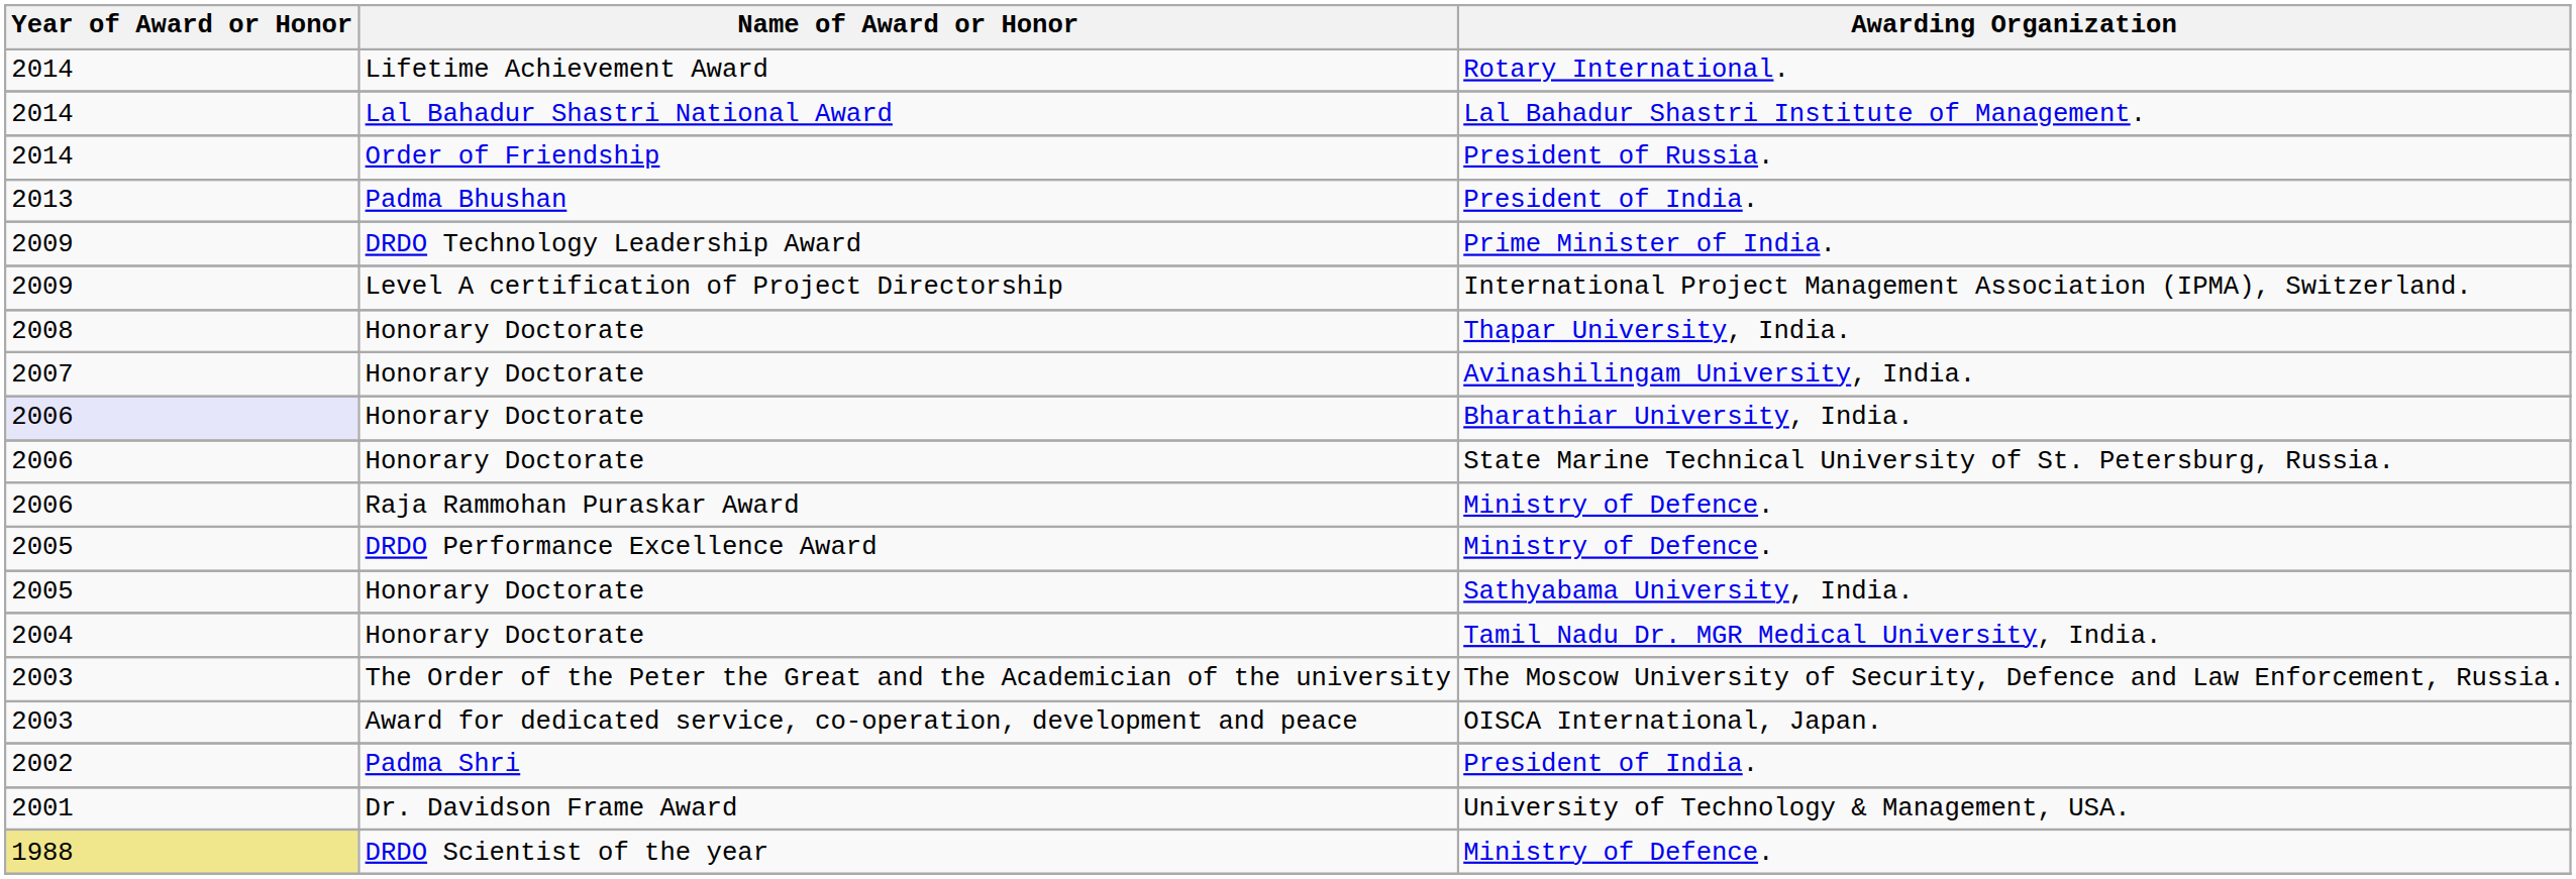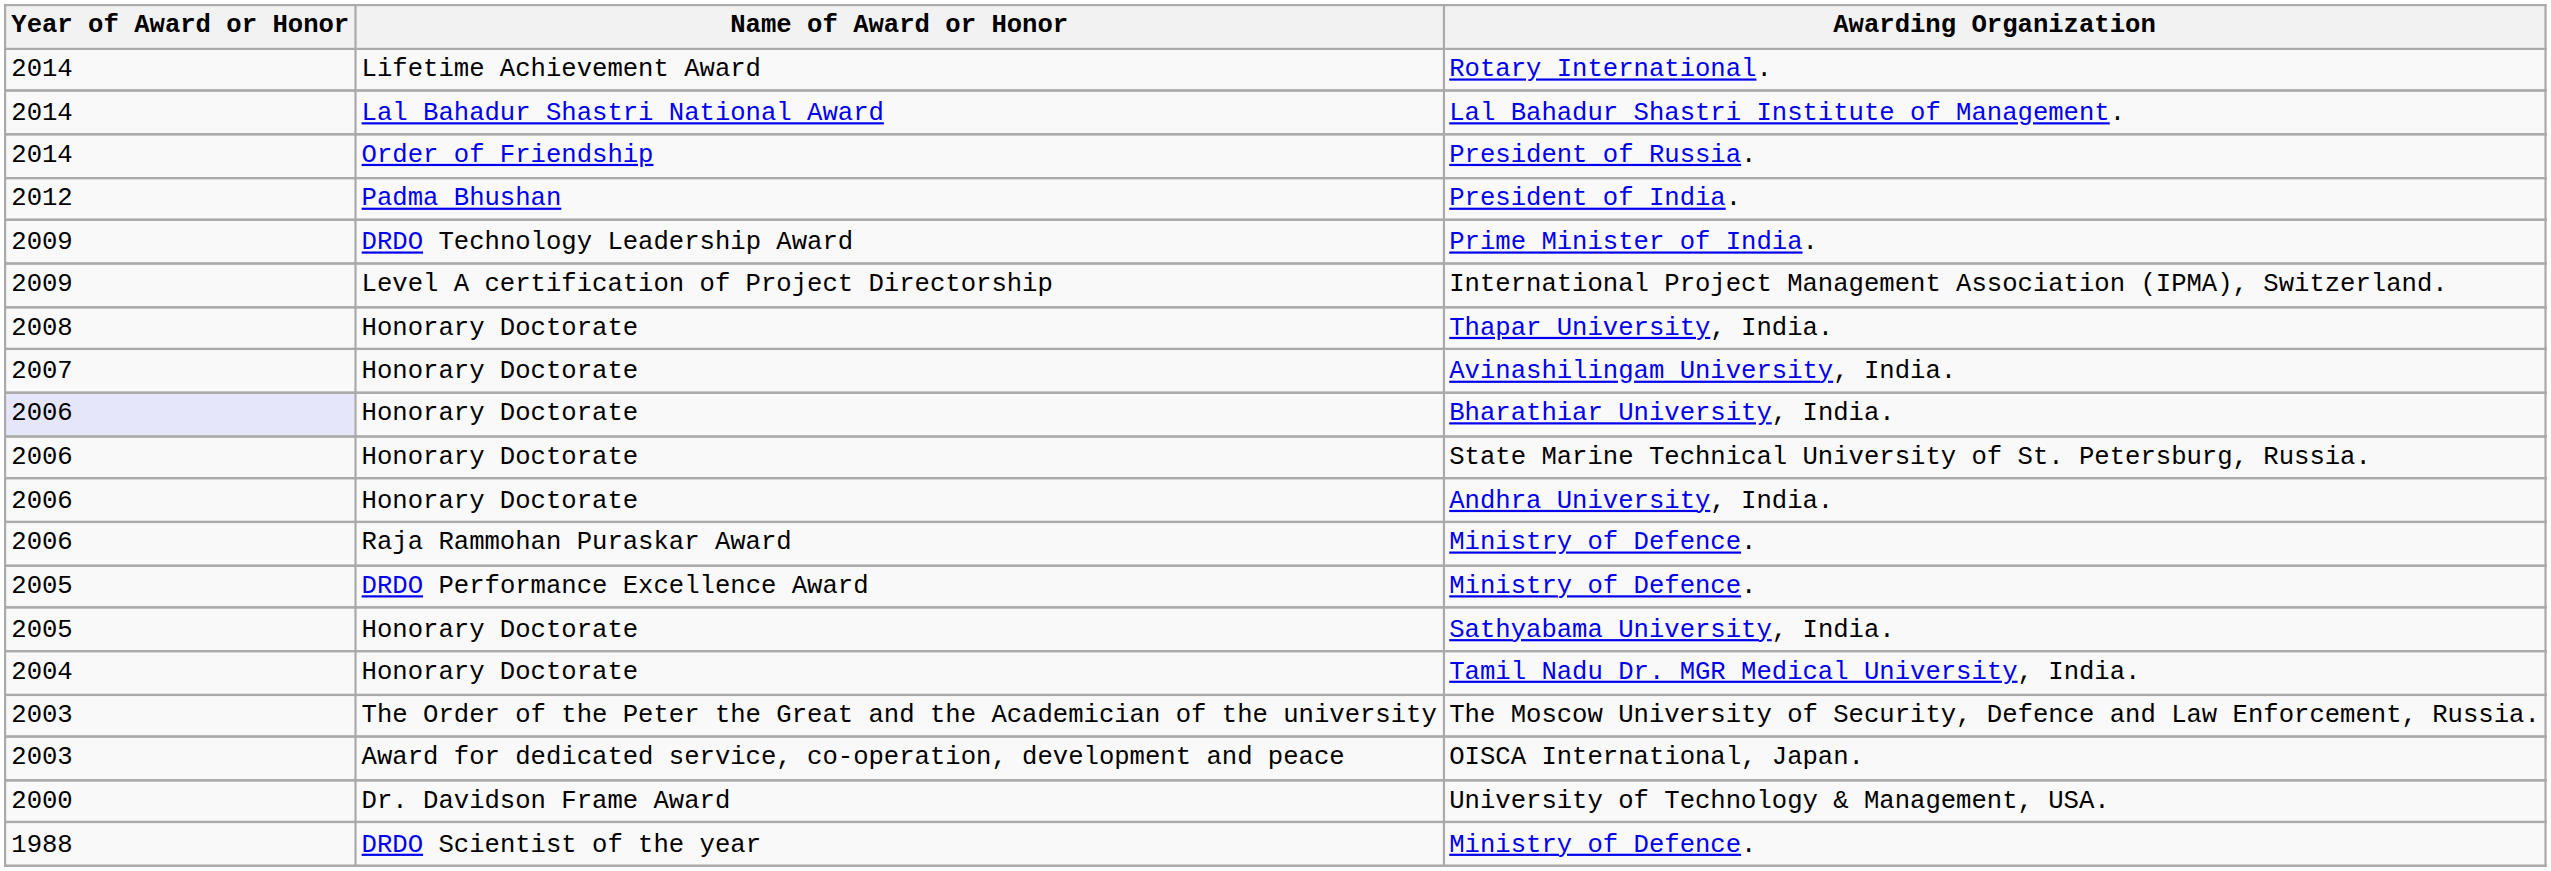 <table class="wikitable" border="1" style="font-size: 90%;">
 <tr>
 <th>Year of Award or Honor</th>
 <th>Name of Award or Honor</th>
 <th>Awarding Organization</th>
 </tr>
 <tr>
 <td>2014</td>
 <td>Lifetime Achievement Award</td>
 <td><a href='#'>Rotary International</a>.</td>
 </tr>
 <tr style="background:#efefef;">
 </tr>
 <tr>
 <td>2014</td>
 <td><a href='#'>Lal Bahadur Shastri National Award</a></td>
 <td><a href='#'>Lal Bahadur Shastri Institute of Management</a>.</td>
 </tr>
 <tr style="background:#efefef;">
 </tr>
 <tr>
 <td>2014</td>
 <td><a href='#'>Order of Friendship</a></td>
 <td><a href='#'>President of Russia</a>.</td>
 </tr>
 <tr style="background:#efefef;">
 </tr>
 <tr>
-<td>2013</td>
+<td>2012</td>
 <td><a href='#'>Padma Bhushan</a></td>
 <td><a href='#'>President of India</a>.</td>
 </tr>
 <tr style="background:#efefef;">
 </tr>
 <tr>
 <td>2009</td>
 <td><a href='#'>DRDO</a> Technology Leadership Award</td>
 <td><a href='#'>Prime Minister of India</a>.</td>
 </tr>
 <tr style="background:#efefef;">
 </tr>
 <tr>
 <td>2009</td>
 <td>Level A certification of Project Directorship</td>
 <td>International Project Management Association (IPMA), Switzerland.</td>
 </tr>
 <tr style="background:#efefef;">
 </tr>
 <tr>
 <td>2008</td>
 <td>Honorary Doctorate</td>
 <td><a href='#'>Thapar University</a>, India.</td>
 </tr>
 <tr style="background:#efefef;">
 </tr>
 <tr>
 <td>2007</td>
 <td>Honorary Doctorate</td>
 <td><a href='#'>Avinashilingam University</a>, India.</td>
 </tr>
 <tr style="background:#efefef;">
 </tr>
 <tr>
 <td style="background: lavender;">2006</td>
 <td>Honorary Doctorate</td>
 <td><a href='#'>Bharathiar University</a>, India.</td>
 </tr>
 <tr style="background:#efefef;">
 </tr>
 <tr>
 <td>2006</td>
 <td>Honorary Doctorate</td>
 <td>State Marine Technical University of St. Petersburg, Russia.</td>
 </tr>
 <tr style="background:#efefef;">
 </tr>
+<tr>
+<td>2006</td>
+<td>Honorary Doctorate</td>
+<td><a href='#'>Andhra University</a>, India.</td>
+</tr>
 <tr style="background:#efefef;">
 </tr>
 <tr>
 <td>2006</td>
 <td>Raja Rammohan Puraskar Award</td>
 <td><a href='#'>Ministry of Defence</a>.</td>
 </tr>
 <tr style="background:#efefef;">
 </tr>
 <tr>
 <td>2005</td>
 <td><a href='#'>DRDO</a> Performance Excellence Award</td>
 <td><a href='#'>Ministry of Defence</a>.</td>
 </tr>
 <tr style="background:#efefef;">
 </tr>
 <tr>
 <td>2005</td>
 <td>Honorary Doctorate</td>
 <td><a href='#'>Sathyabama University</a>, India.</td>
 </tr>
 <tr style="background:#efefef;">
 </tr>
 <tr>
 <td>2004</td>
 <td>Honorary Doctorate</td>
 <td><a href='#'>Tamil Nadu Dr. MGR Medical University</a>, India.</td>
 </tr>
 <tr style="background:#efefef;">
 </tr>
 <tr>
 <td>2003</td>
 <td>The Order of the Peter the Great and the Academician of the university</td>
 <td>The Moscow University of Security, Defence and Law Enforcement, Russia.</td>
 </tr>
 <tr style="background:#efefef;">
 </tr>
 <tr>
 <td>2003</td>
 <td>Award for dedicated service, co-operation, development and peace</td>
 <td>OISCA International, Japan.</td>
 </tr>
 <tr style="background:#efefef;">
 </tr>
-<tr>
-<td>2002</td>
-<td><a href='#'>Padma Shri</a></td>
-<td><a href='#'>President of India</a>.</td>
-</tr>
 <tr style="background:#efefef;">
 </tr>
 <tr>
-<td>2001</td>
+<td>2000</td>
 <td>Dr. Davidson Frame Award</td>
 <td>University of Technology & Management, USA.</td>
 </tr>
 <tr style="background:#efefef;">
 </tr>
 <tr>
-<td style="background: khaki;">1988</td>
+<td>1988</td>
 <td><a href='#'>DRDO</a> Scientist of the year</td>
 <td><a href='#'>Ministry of Defence</a>.</td>
 </tr>
 <tr style="background:#efefef;">
 </tr>
 <tr>
 </tr>
 </table>
